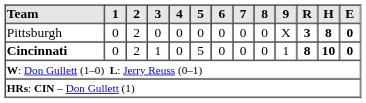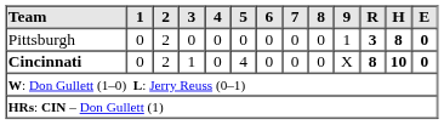 <table border=1 cellspacing=0 width=425 style="margin-left:3em;">
 <tr style="text-align:center; background-color:#e6e6e6;">
 <th align=left width=28%>Team</th>
 <th width=6%>1</th>
 <th width=6%>2</th>
 <th width=6%>3</th>
 <th width=6%>4</th>
 <th width=6%>5</th>
 <th width=6%>6</th>
 <th width=6%>7</th>
 <th width=6%>8</th>
 <th width=6%>9</th>
 <th width=6%>R</th>
 <th width=6%>H</th>
 <th width=6%>E</th>
 </tr>
 <tr style="text-align:center;">
 <td align=left>Pittsburgh</td>
 <td>0</td>
 <td>2</td>
 <td>0</td>
 <td>0</td>
 <td>0</td>
 <td>0</td>
 <td>0</td>
 <td>0</td>
-<td>X</td>
+<td>1</td>
 <td><strong>3</strong></td>
 <td><strong>8</strong></td>
 <td><strong>0</strong></td>
 </tr>
 <tr style="text-align:center;">
 <td align=left><strong>Cincinnati</strong></td>
 <td>0</td>
 <td>2</td>
 <td>1</td>
 <td>0</td>
-<td>5</td>
+<td>4</td>
 <td>0</td>
 <td>0</td>
 <td>0</td>
-<td>1</td>
+<td>X</td>
 <td><strong>8</strong></td>
 <td><strong>10</strong></td>
 <td><strong>0</strong></td>
 </tr>
 <tr style="text-align:left;">
 <td colspan=14><small><strong>W</strong>: <a href='#'>Don Gullett</a> (1–0)  <strong>L</strong>: <a href='#'>Jerry Reuss</a> (0–1)  </small></td>
 </tr>
 <tr style="text-align:left;">
 <td colspan=14><small><strong>HRs</strong>: <strong>CIN</strong> – <a href='#'>Don Gullett</a> (1)</small></td>
 </tr>
 </table>
